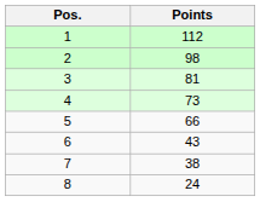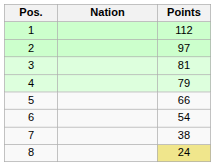 <table class="wikitable gauche" cellspacing="1" style="width:300px;">
 <tr style="background:#efefef; text-align:center;">
 <th style="width:70px;">Pos.</th>
+<th>Nation</th>
 <th style="width:70px;">Points</th>
 </tr>
 <tr style="vertical-align:top; text-align:center; background:#ccffcc;">
 <td>1</td>
+<td style="text-align:left;"></td>
 <td>112</td>
 </tr>
 <tr style="vertical-align:top; text-align:center; background:#ccffcc;">
 <td>2</td>
-<td>98</td>
+<td style="text-align:left;"></td>
+<td>97</td>
 </tr>
 <tr style="vertical-align:top; text-align:center; background:#ddffdd;">
 <td>3</td>
+<td style="text-align:left;"></td>
 <td>81</td>
 </tr>
 <tr style="vertical-align:top; text-align:center; background:#ddffdd;">
 <td>4</td>
-<td>73</td>
+<td style="text-align:left;"></td>
+<td>79</td>
 </tr>
 <tr style="vertical-align:top; text-align:center;">
 <td>5</td>
+<td style="text-align:left;"></td>
 <td>66</td>
 </tr>
 <tr style="vertical-align:top; text-align:center;">
 <td>6</td>
-<td>43</td>
+<td style="text-align:left;"></td>
+<td>54</td>
 </tr>
 <tr style="vertical-align:top; text-align:center;">
 <td>7</td>
+<td style="text-align:left;"></td>
 <td>38</td>
 </tr>
 <tr style="vertical-align:top; text-align:center;">
 <td>8</td>
-<td>24</td>
+<td style="text-align:left;"></td>
+<td style="background: khaki;">24</td>
 </tr>
 </table>
